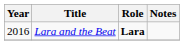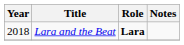 <table class="wikitable">
 <tr>
 <th>Year</th>
 <th>Title</th>
 <th>Role</th>
 <th>Notes</th>
 </tr>
 <tr>
-<td>2016</td>
+<td>2018</td>
 <td><em><a href='#'>Lara and the Beat</a></em></td>
 <td><strong>Lara</strong></td>
 <td></td>
 </tr>
 <tr>
 </tr>
 </table>
